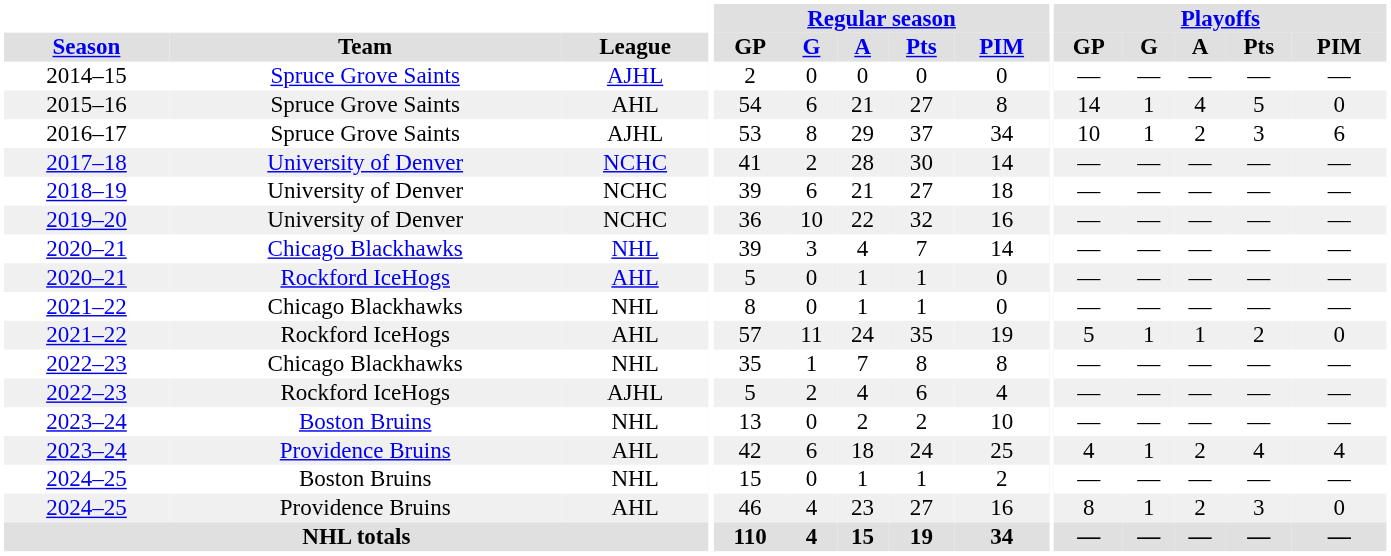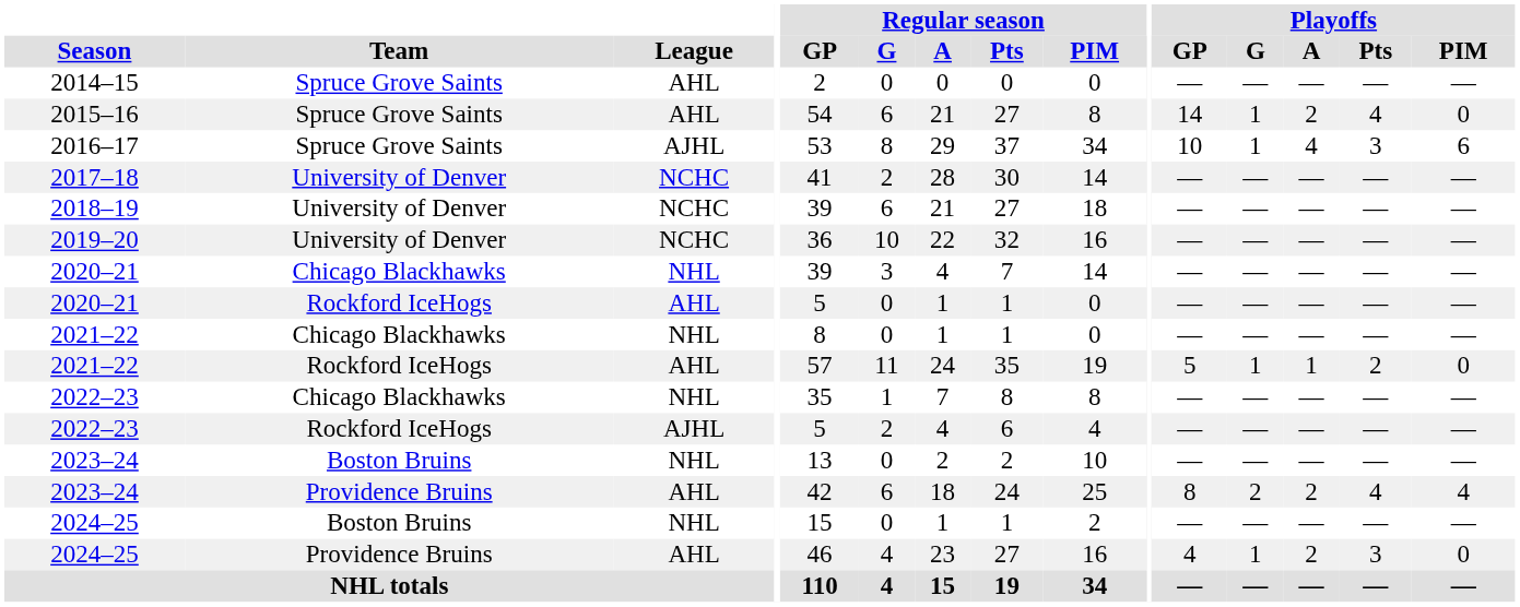 <table border="0" cellpadding="1" cellspacing="0" style="text-align:center; width:60em">
 <tr style="background:#e0e0e0;">
 <th colspan="3" style="background:#fff;"></th>
 <th rowspan="101" style="background:#fff;"></th>
 <th colspan="5"><a href='#'>Regular season</a></th>
 <th rowspan="101" style="background:#fff;"></th>
 <th colspan="5"><a href='#'>Playoffs</a></th>
 </tr>
 <tr style="background:#e0e0e0;">
 <th><a href='#'>Season</a></th>
 <th>Team</th>
 <th>League</th>
 <th>GP</th>
 <th><a href='#'>G</a></th>
 <th><a href='#'>A</a></th>
 <th><a href='#'>Pts</a></th>
 <th><a href='#'>PIM</a></th>
 <th>GP</th>
 <th>G</th>
 <th>A</th>
 <th>Pts</th>
 <th>PIM</th>
 </tr>
 <tr>
 <td>2014–15</td>
 <td><a href='#'>Spruce Grove Saints</a></td>
-<td><a href='#'>AJHL</a></td>
+<td>AHL</td>
 <td>2</td>
 <td>0</td>
 <td>0</td>
 <td>0</td>
 <td>0</td>
 <td>—</td>
 <td>—</td>
 <td>—</td>
 <td>—</td>
 <td>—</td>
 </tr>
 <tr style="background:#f0f0f0;">
 <td>2015–16</td>
 <td>Spruce Grove Saints</td>
 <td>AHL</td>
 <td>54</td>
 <td>6</td>
 <td>21</td>
 <td>27</td>
 <td>8</td>
 <td>14</td>
 <td>1</td>
+<td>2</td>
 <td>4</td>
-<td>5</td>
 <td>0</td>
 </tr>
 <tr>
 <td>2016–17</td>
 <td>Spruce Grove Saints</td>
 <td>AJHL</td>
 <td>53</td>
 <td>8</td>
 <td>29</td>
 <td>37</td>
 <td>34</td>
 <td>10</td>
 <td>1</td>
-<td>2</td>
+<td>4</td>
 <td>3</td>
 <td>6</td>
 </tr>
 <tr style="background:#f0f0f0;">
 <td><a href='#'>2017–18</a></td>
 <td><a href='#'>University of Denver</a></td>
 <td><a href='#'>NCHC</a></td>
 <td>41</td>
 <td>2</td>
 <td>28</td>
 <td>30</td>
 <td>14</td>
 <td>—</td>
 <td>—</td>
 <td>—</td>
 <td>—</td>
 <td>—</td>
 </tr>
 <tr>
 <td><a href='#'>2018–19</a></td>
 <td>University of Denver</td>
 <td>NCHC</td>
 <td>39</td>
 <td>6</td>
 <td>21</td>
 <td>27</td>
 <td>18</td>
 <td>—</td>
 <td>—</td>
 <td>—</td>
 <td>—</td>
 <td>—</td>
 </tr>
 <tr style="background:#f0f0f0;">
 <td><a href='#'>2019–20</a></td>
 <td>University of Denver</td>
 <td>NCHC</td>
 <td>36</td>
 <td>10</td>
 <td>22</td>
 <td>32</td>
 <td>16</td>
 <td>—</td>
 <td>—</td>
 <td>—</td>
 <td>—</td>
 <td>—</td>
 </tr>
 <tr>
 <td><a href='#'>2020–21</a></td>
 <td><a href='#'>Chicago Blackhawks</a></td>
 <td><a href='#'>NHL</a></td>
 <td>39</td>
 <td>3</td>
 <td>4</td>
 <td>7</td>
 <td>14</td>
 <td>—</td>
 <td>—</td>
 <td>—</td>
 <td>—</td>
 <td>—</td>
 </tr>
 <tr style="background:#f0f0f0;">
 <td><a href='#'>2020–21</a></td>
 <td><a href='#'>Rockford IceHogs</a></td>
 <td><a href='#'>AHL</a></td>
 <td>5</td>
 <td>0</td>
 <td>1</td>
 <td>1</td>
 <td>0</td>
 <td>—</td>
 <td>—</td>
 <td>—</td>
 <td>—</td>
 <td>—</td>
 </tr>
 <tr>
 <td><a href='#'>2021–22</a></td>
 <td>Chicago Blackhawks</td>
 <td>NHL</td>
 <td>8</td>
 <td>0</td>
 <td>1</td>
 <td>1</td>
 <td>0</td>
 <td>—</td>
 <td>—</td>
 <td>—</td>
 <td>—</td>
 <td>—</td>
 </tr>
 <tr style="background:#f0f0f0;">
 <td><a href='#'>2021–22</a></td>
 <td>Rockford IceHogs</td>
 <td>AHL</td>
 <td>57</td>
 <td>11</td>
 <td>24</td>
 <td>35</td>
 <td>19</td>
 <td>5</td>
 <td>1</td>
 <td>1</td>
 <td>2</td>
 <td>0</td>
 </tr>
 <tr>
 <td><a href='#'>2022–23</a></td>
 <td>Chicago Blackhawks</td>
 <td>NHL</td>
 <td>35</td>
 <td>1</td>
 <td>7</td>
 <td>8</td>
 <td>8</td>
 <td>—</td>
 <td>—</td>
 <td>—</td>
 <td>—</td>
 <td>—</td>
 </tr>
 <tr style="background:#f0f0f0;">
 <td><a href='#'>2022–23</a></td>
 <td>Rockford IceHogs</td>
 <td>AJHL</td>
 <td>5</td>
 <td>2</td>
 <td>4</td>
 <td>6</td>
 <td>4</td>
 <td>—</td>
 <td>—</td>
 <td>—</td>
 <td>—</td>
 <td>—</td>
 </tr>
 <tr>
 <td><a href='#'>2023–24</a></td>
 <td><a href='#'>Boston Bruins</a></td>
 <td>NHL</td>
 <td>13</td>
 <td>0</td>
 <td>2</td>
 <td>2</td>
 <td>10</td>
 <td>—</td>
 <td>—</td>
 <td>—</td>
 <td>—</td>
 <td>—</td>
 </tr>
 <tr style="background:#f0f0f0;">
 <td><a href='#'>2023–24</a></td>
 <td><a href='#'>Providence Bruins</a></td>
 <td>AHL</td>
 <td>42</td>
 <td>6</td>
 <td>18</td>
 <td>24</td>
 <td>25</td>
-<td>4</td>
-<td>1</td>
+<td>8</td>
+<td>2</td>
 <td>2</td>
 <td>4</td>
 <td>4</td>
 </tr>
 <tr>
 <td><a href='#'>2024–25</a></td>
 <td>Boston Bruins</td>
 <td>NHL</td>
 <td>15</td>
 <td>0</td>
 <td>1</td>
 <td>1</td>
 <td>2</td>
 <td>—</td>
 <td>—</td>
 <td>—</td>
 <td>—</td>
 <td>—</td>
 </tr>
 <tr style="background:#f0f0f0;">
 <td><a href='#'>2024–25</a></td>
 <td>Providence Bruins</td>
 <td>AHL</td>
 <td>46</td>
 <td>4</td>
 <td>23</td>
 <td>27</td>
 <td>16</td>
-<td>8</td>
+<td>4</td>
 <td>1</td>
 <td>2</td>
 <td>3</td>
 <td>0</td>
 </tr>
 <tr style="background:#e0e0e0;">
 <th colspan="3">NHL totals</th>
 <th>110</th>
 <th>4</th>
 <th>15</th>
 <th>19</th>
 <th>34</th>
 <th>—</th>
 <th>—</th>
 <th>—</th>
 <th>—</th>
 <th>—</th>
 </tr>
 </table>
